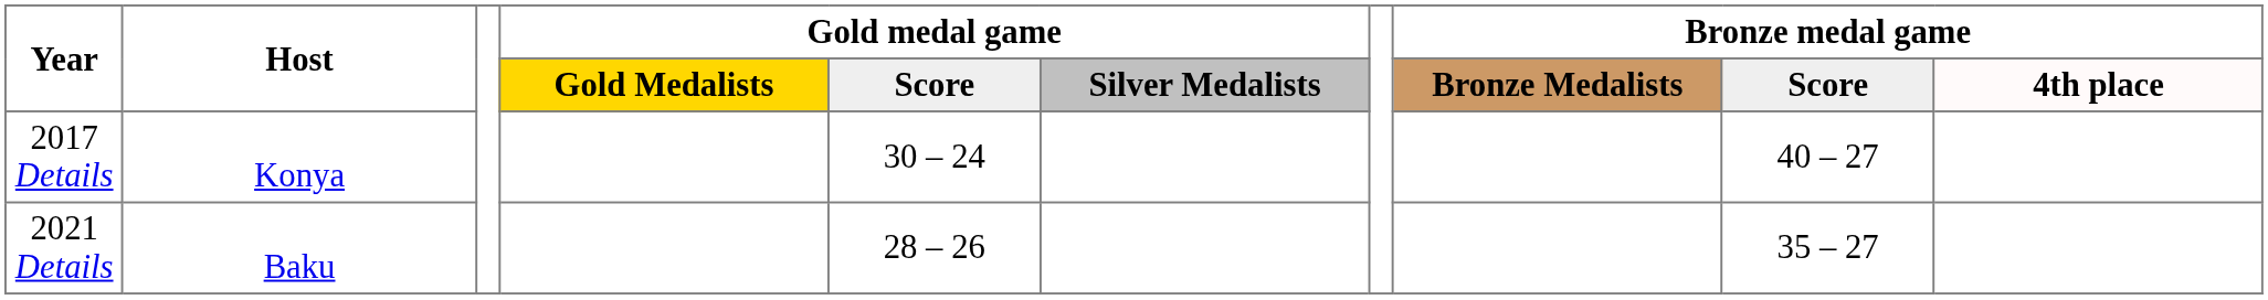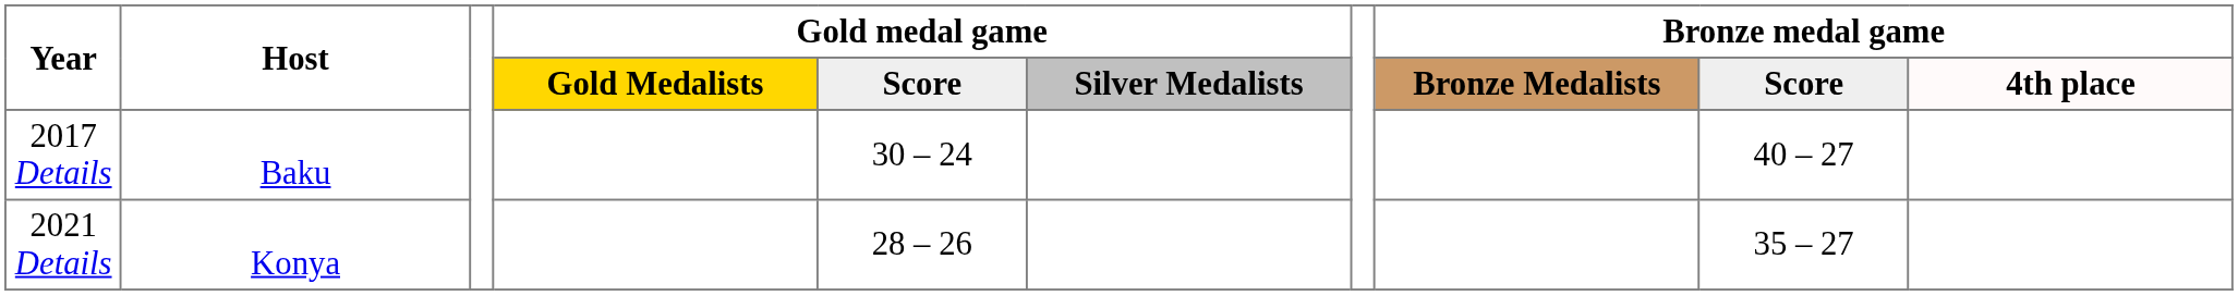 <table border=1 style="border-collapse:collapse; font-size:100%; text-align:center;" cellpadding=3 cellspacing=0>
 <tr>
 <th rowspan=2 width=5%>Year</th>
 <th rowspan=2 width=15%>Host</th>
 <th width=1% rowspan=100 bgcolor=ffffff></th>
 <th colspan=3>Gold medal game</th>
 <th width=1% rowspan=100 bgcolor=ffffff></th>
 <th colspan=3>Bronze medal game</th>
 </tr>
 <tr bgcolor=#efefef>
 <th width=14% bgcolor=#ffd700>Gold Medalists</th>
 <th width=9%>Score</th>
 <th width=14% bgcolor=#c0c0c0>Silver Medalists</th>
 <th width=14% bgcolor=#cc9966>Bronze Medalists</th>
 <th width=9%>Score</th>
 <th width=14% bgcolor=#fffafa>4th place</th>
 </tr>
 <tr>
 <td>2017<br><em><a href='#'>Details</a></em></td>
-<td><br><a href='#'>Konya</a></td>
+<td><br><a href='#'>Baku</a></td>
 <td><strong></strong></td>
 <td>30 – 24</td>
 <td></td>
 <td></td>
 <td>40 – 27</td>
 <td></td>
 </tr>
 <tr>
 <td>2021<br><em><a href='#'>Details</a></em></td>
-<td><br><a href='#'>Baku</a></td>
+<td><br><a href='#'>Konya</a></td>
 <td><strong></strong></td>
 <td>28 – 26</td>
 <td></td>
 <td></td>
 <td>35 – 27</td>
 <td></td>
 </tr>
 </table>
